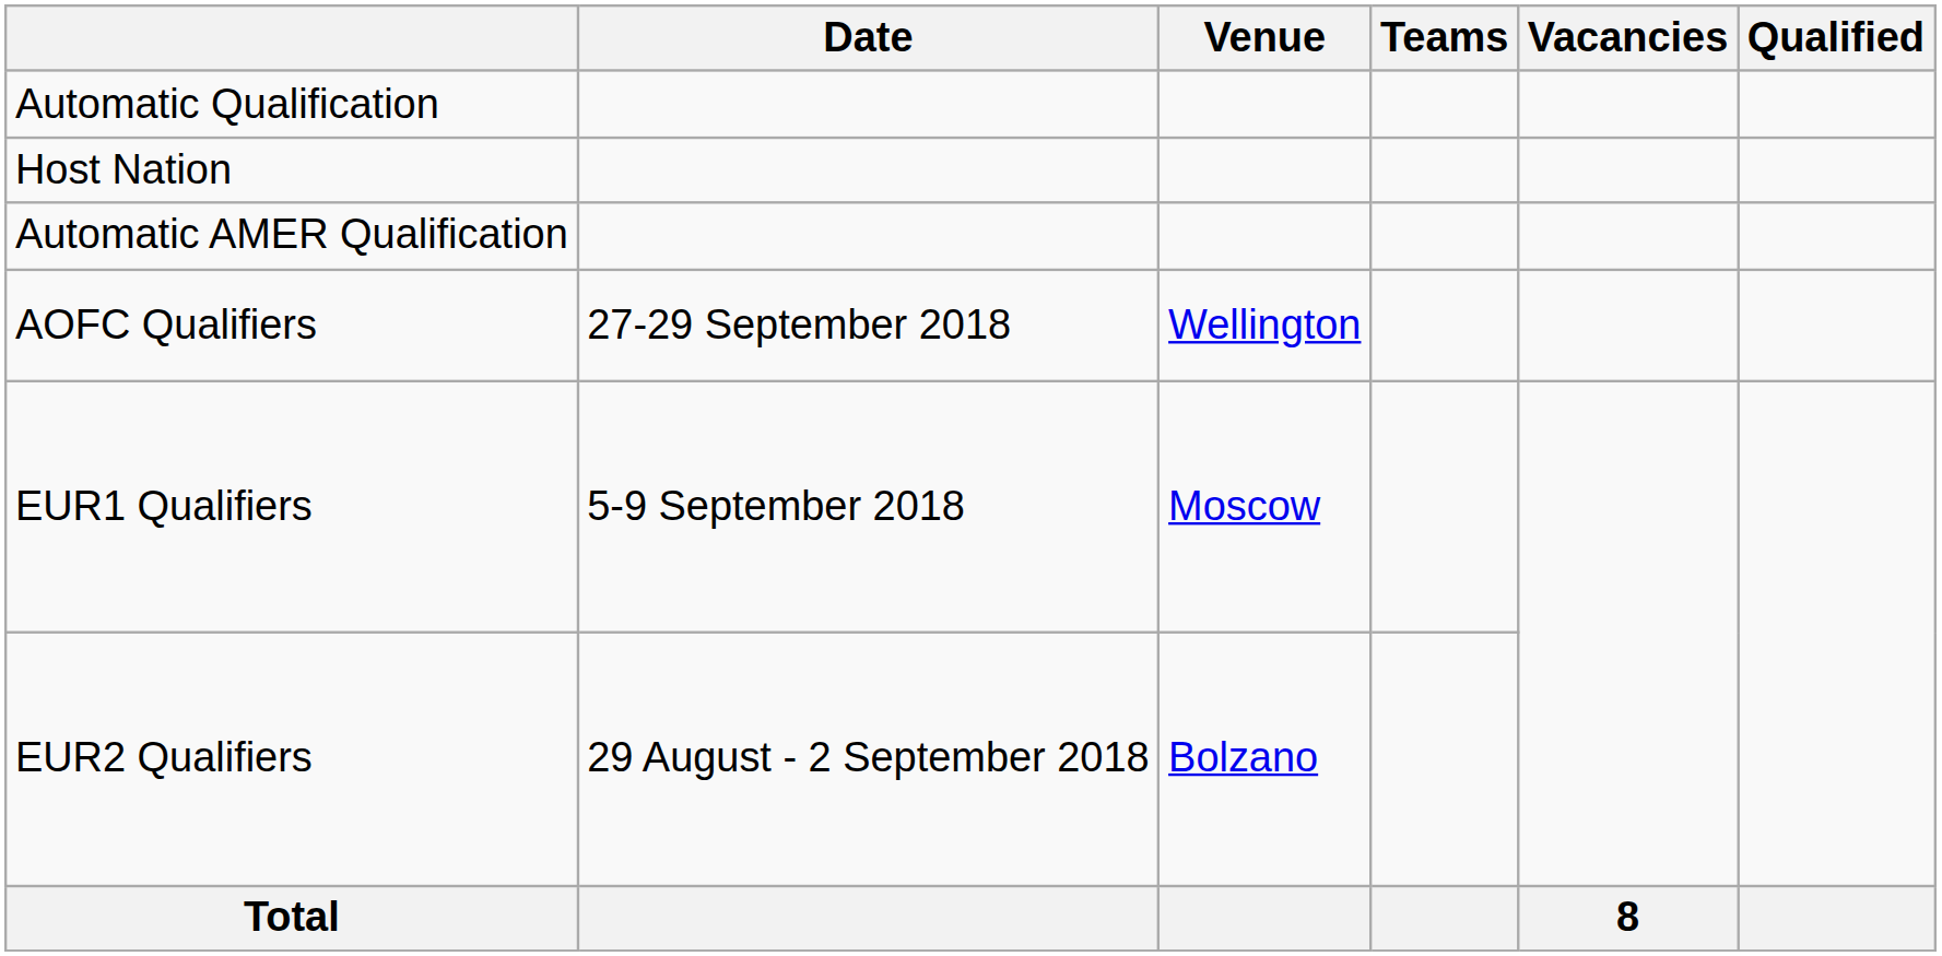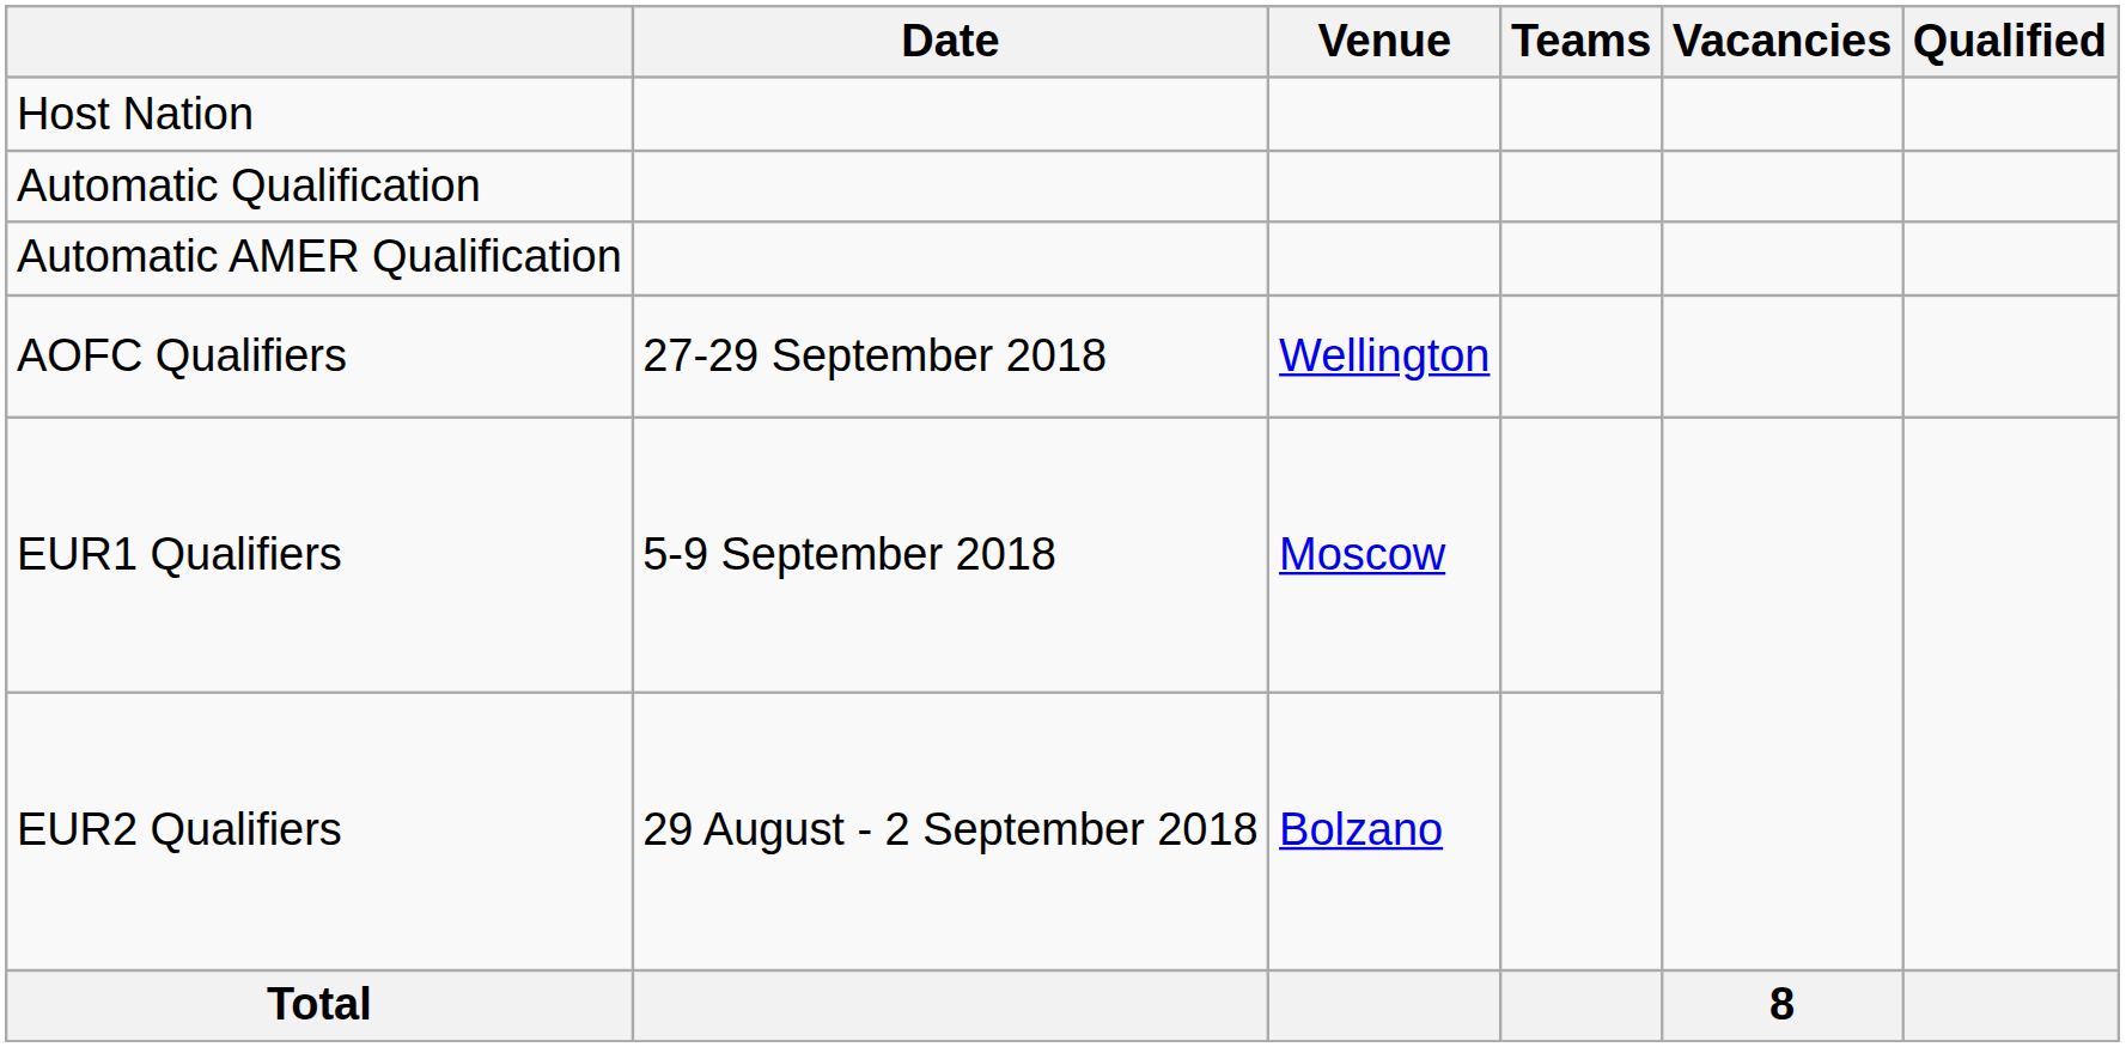 <table class="wikitable">
 <tr>
 <th></th>
 <th>Date</th>
 <th>Venue</th>
 <th>Teams</th>
 <th>Vacancies</th>
 <th>Qualified</th>
 </tr>
 <tr>
-<td>Automatic Qualification</td>
+<td>Host Nation</td>
 <td></td>
 <td></td>
 <td></td>
 <td></td>
 <td></td>
 </tr>
 <tr>
-<td>Host Nation</td>
+<td>Automatic Qualification</td>
 <td></td>
 <td></td>
 <td></td>
 <td></td>
 <td></td>
 </tr>
 <tr>
 <td>Automatic AMER Qualification</td>
 <td></td>
 <td></td>
 <td></td>
 <td></td>
 <td></td>
 </tr>
 <tr>
 <td>AOFC Qualifiers</td>
 <td>27-29 September 2018</td>
 <td> <a href='#'>Wellington</a></td>
 <td><br><br></td>
 <td></td>
 <td><br></td>
 </tr>
 <tr>
 <td>EUR1 Qualifiers</td>
 <td>5-9 September 2018</td>
 <td> <a href='#'>Moscow</a></td>
 <td><br><br><br><br><br></td>
 <td rowspan="2"></td>
 <td rowspan="2"><br><br></td>
 </tr>
 <tr>
 <td>EUR2 Qualifiers</td>
 <td>29 August - 2 September 2018</td>
 <td> <a href='#'>Bolzano</a></td>
 <td><br><br><br><br><br></td>
 </tr>
 <tr>
 <th>Total</th>
 <th></th>
 <th></th>
 <th></th>
 <th>8</th>
 <th></th>
 </tr>
 </table>
